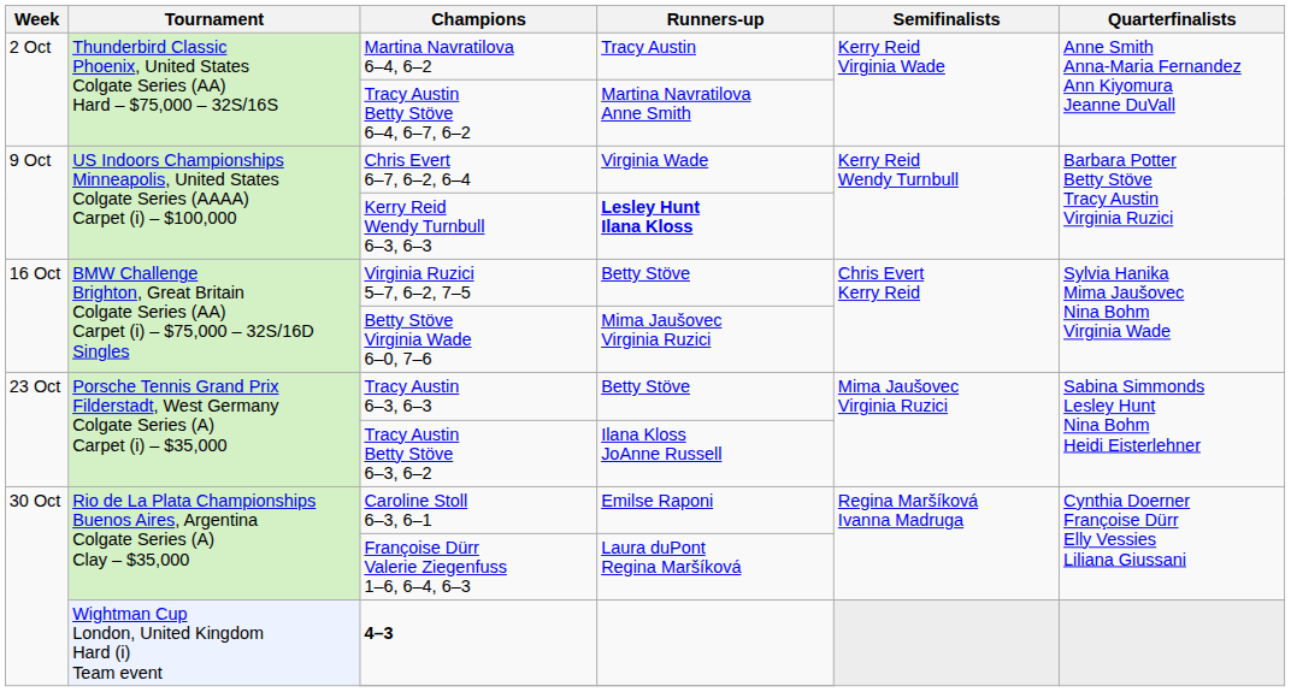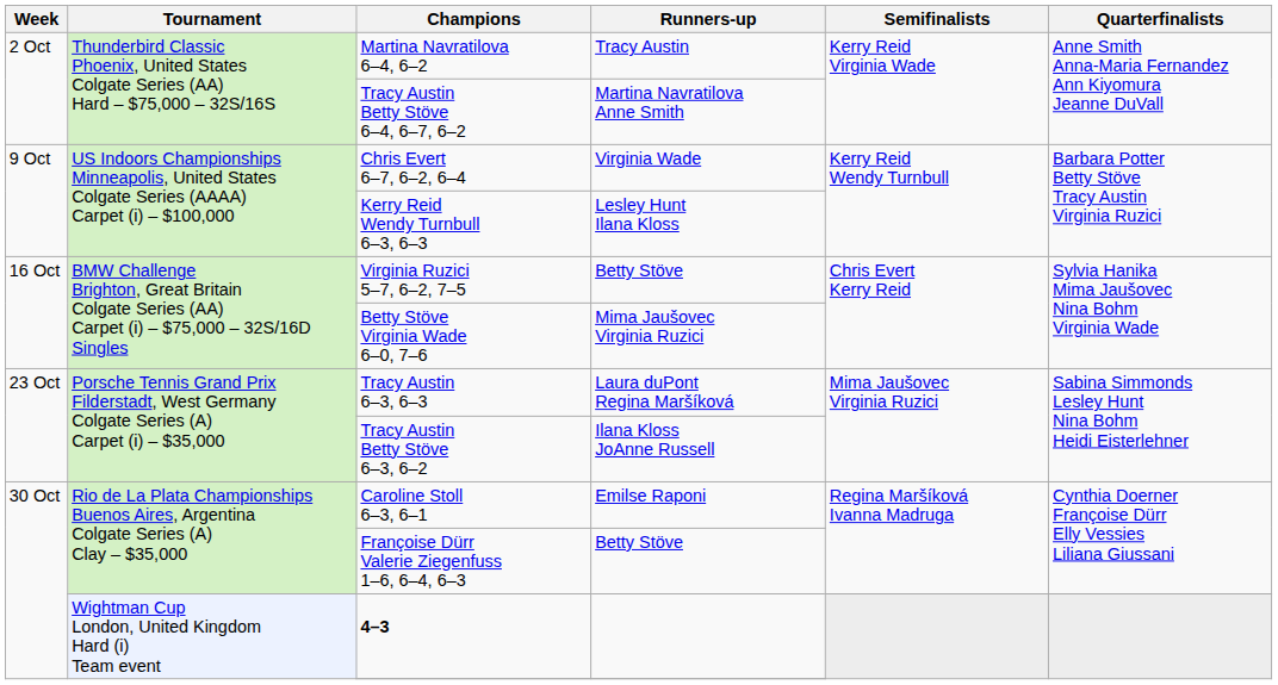 <table class=wikitable style=font-size:95%>
 <tr>
 <th style="width:48px;">Week</th>
 <th style="width:248px;">Tournament</th>
 <th style="width:200px;">Champions</th>
 <th style="width:200px;">Runners-up</th>
 <th style="width:190px;">Semifinalists</th>
 <th style="width:190px;">Quarterfinalists</th>
 </tr>
 <tr style="vertical-align: top;">
 <td rowspan=2>2 Oct</td>
 <td style="background:#D4F1C5;" rowspan="2"><a href='#'>Thunderbird Classic</a><br> <a href='#'>Phoenix</a>, United States<br>Colgate Series (AA) <br>Hard – $75,000 – 32S/16S</td>
 <td> <a href='#'>Martina Navratilova</a> <br>6–4, 6–2</td>
 <td> <a href='#'>Tracy Austin</a></td>
 <td rowspan=2> <a href='#'>Kerry Reid</a> <br> <a href='#'>Virginia Wade</a></td>
 <td rowspan=2> <a href='#'>Anne Smith</a><br> <a href='#'>Anna-Maria Fernandez</a> <br> <a href='#'>Ann Kiyomura</a><br> <a href='#'>Jeanne DuVall</a></td>
 </tr>
 <tr style="vertical-align: top;">
 <td> <a href='#'>Tracy Austin</a><br>  <a href='#'>Betty Stöve</a> <br> 6–4, 6–7, 6–2</td>
 <td> <a href='#'>Martina Navratilova</a> <br>  <a href='#'>Anne Smith</a></td>
 </tr>
 <tr style="vertical-align: top;">
 <td rowspan=2>9 Oct</td>
 <td style="background:#D4F1C5;" rowspan="2"><a href='#'>US Indoors Championships</a><br> <a href='#'>Minneapolis</a>, United States <br>Colgate Series (AAAA)<br>Carpet (i) – $100,000</td>
 <td> <a href='#'>Chris Evert</a> <br>6–7, 6–2, 6–4</td>
 <td> <a href='#'>Virginia Wade</a></td>
 <td rowspan=2> <a href='#'>Kerry Reid</a><br> <a href='#'>Wendy Turnbull</a></td>
 <td rowspan=2> <a href='#'>Barbara Potter</a><br> <a href='#'>Betty Stöve</a><br> <a href='#'>Tracy Austin</a><br> <a href='#'>Virginia Ruzici</a></td>
 </tr>
 <tr style="vertical-align: top;">
 <td> <a href='#'>Kerry Reid</a><br> <a href='#'>Wendy Turnbull</a> <br> 6–3, 6–3</td>
-<td><strong> <a href='#'>Lesley Hunt</a> <br>  <a href='#'>Ilana Kloss</a></strong></td>
+<td> <a href='#'>Lesley Hunt</a> <br>  <a href='#'>Ilana Kloss</a></td>
 </tr>
 <tr style="vertical-align: top;">
 <td rowspan=2>16 Oct</td>
 <td style="background:#D4F1C5;" rowspan="2"><a href='#'>BMW Challenge</a><br> <a href='#'>Brighton</a>, Great Britain<br>Colgate Series (AA) <br>Carpet (i) – $75,000 – 	32S/16D<br><a href='#'>Singles</a></td>
 <td> <a href='#'>Virginia Ruzici</a> <br>5–7, 6–2, 7–5</td>
 <td> <a href='#'>Betty Stöve</a></td>
 <td rowspan=2> <a href='#'>Chris Evert</a><br> <a href='#'>Kerry Reid</a></td>
 <td rowspan="2"> <a href='#'>Sylvia Hanika</a><br> <a href='#'>Mima Jaušovec</a><br> <a href='#'>Nina Bohm</a><br> <a href='#'>Virginia Wade</a><br></td>
 </tr>
 <tr style="vertical-align: top;">
 <td> <a href='#'>Betty Stöve</a><br> <a href='#'>Virginia Wade</a> <br> 6–0, 7–6</td>
 <td> <a href='#'>Mima Jaušovec</a><br> <a href='#'>Virginia Ruzici</a></td>
 </tr>
 <tr style="vertical-align: top;">
 <td rowspan=2>23 Oct</td>
 <td style="background:#D4F1C5;" rowspan="2"><a href='#'>Porsche Tennis Grand Prix</a><br> <a href='#'>Filderstadt</a>, West Germany<br>Colgate Series (A) <br>Carpet (i) – $35,000</td>
 <td> <a href='#'>Tracy Austin</a> <br> 6–3, 6–3</td>
-<td> <a href='#'>Betty Stöve</a></td>
+<td> <a href='#'>Laura duPont</a> <br> <a href='#'>Regina Maršíková</a></td>
 <td rowspan=2> <a href='#'>Mima Jaušovec</a><br> <a href='#'>Virginia Ruzici</a></td>
 <td rowspan=2> <a href='#'>Sabina Simmonds</a><br> <a href='#'>Lesley Hunt</a><br> <a href='#'>Nina Bohm</a><br> <a href='#'>Heidi Eisterlehner</a></td>
 </tr>
 <tr style="vertical-align: top;">
 <td> <a href='#'>Tracy Austin</a><br> <a href='#'>Betty Stöve</a> <br> 6–3, 6–2</td>
 <td> <a href='#'>Ilana Kloss</a> <br>  <a href='#'>JoAnne Russell</a></td>
 </tr>
 <tr style="vertical-align: top;">
 <td rowspan=4>30 Oct</td>
 <td style="background:#D4F1C5;" rowspan="2"><a href='#'>Rio de La Plata Championships</a><br> <a href='#'>Buenos Aires</a>, Argentina<br>Colgate Series (A)<br>Clay – $35,000</td>
 <td> <a href='#'>Caroline Stoll</a> <br> 6–3, 6–1</td>
 <td> <a href='#'>Emilse Raponi</a></td>
 <td rowspan=2> <a href='#'>Regina Maršíková</a><br> <a href='#'>Ivanna Madruga</a></td>
 <td rowspan=2> <a href='#'>Cynthia Doerner</a><br> <a href='#'>Françoise Dürr</a><br> <a href='#'>Elly Vessies</a><br> <a href='#'>Liliana Giussani</a></td>
 </tr>
 <tr style="vertical-align: top;">
 <td> <a href='#'>Françoise Dürr</a><br> <a href='#'>Valerie Ziegenfuss</a> <br> 1–6, 6–4, 6–3</td>
-<td> <a href='#'>Laura duPont</a> <br> <a href='#'>Regina Maršíková</a></td>
+<td> <a href='#'>Betty Stöve</a></td>
 </tr>
 <tr style="vertical-align: top;">
 <td rowspan=2 style="background:#ECF2FF;"><a href='#'>Wightman Cup</a><br> London, United Kingdom<br>Hard (i)<br>Team event<br></td>
 <td><br><strong>4–3</strong></td>
 <td></td>
 <td rowspan=2 style="background:#ededed;"></td>
 <td rowspan=2 style="background:#ededed;"><br></td>
 </tr>
 <tr valign="top">
 </tr>
 </table>
